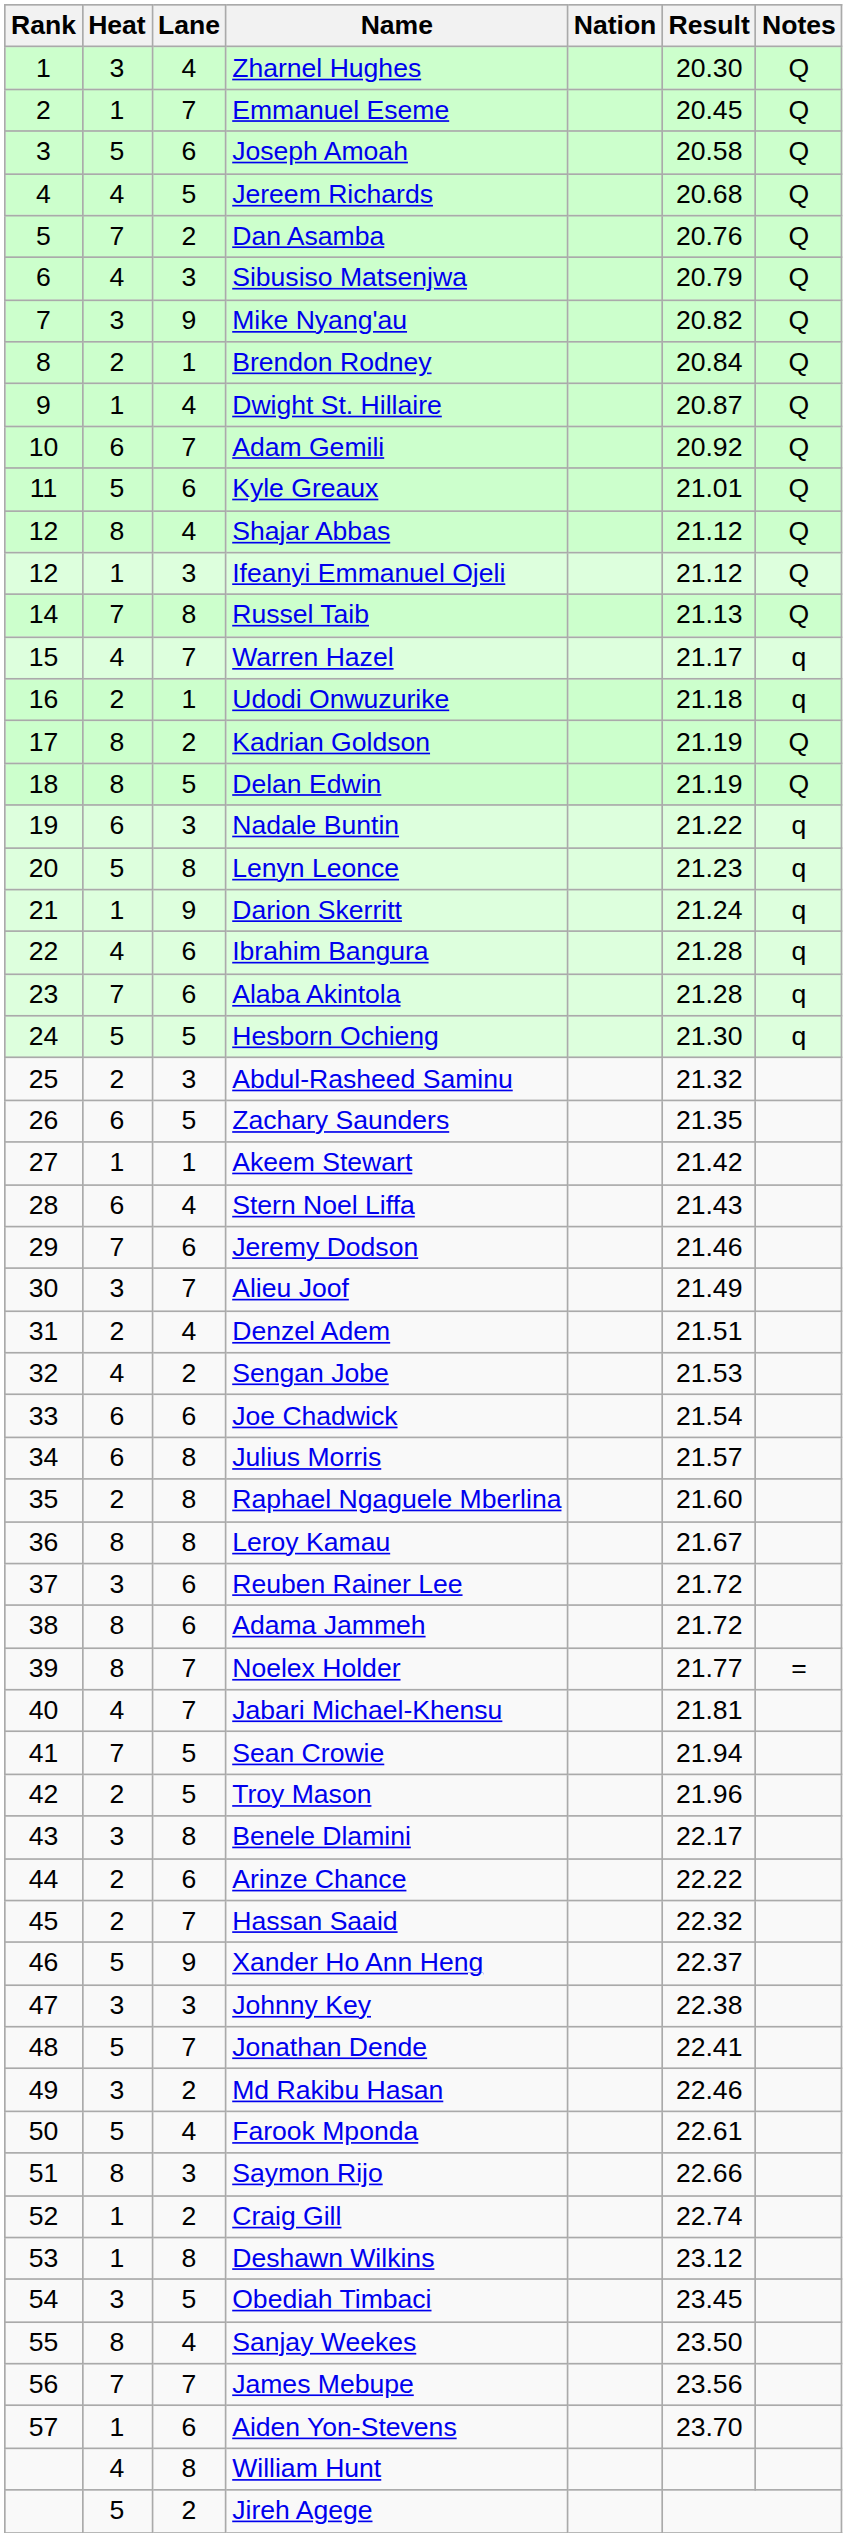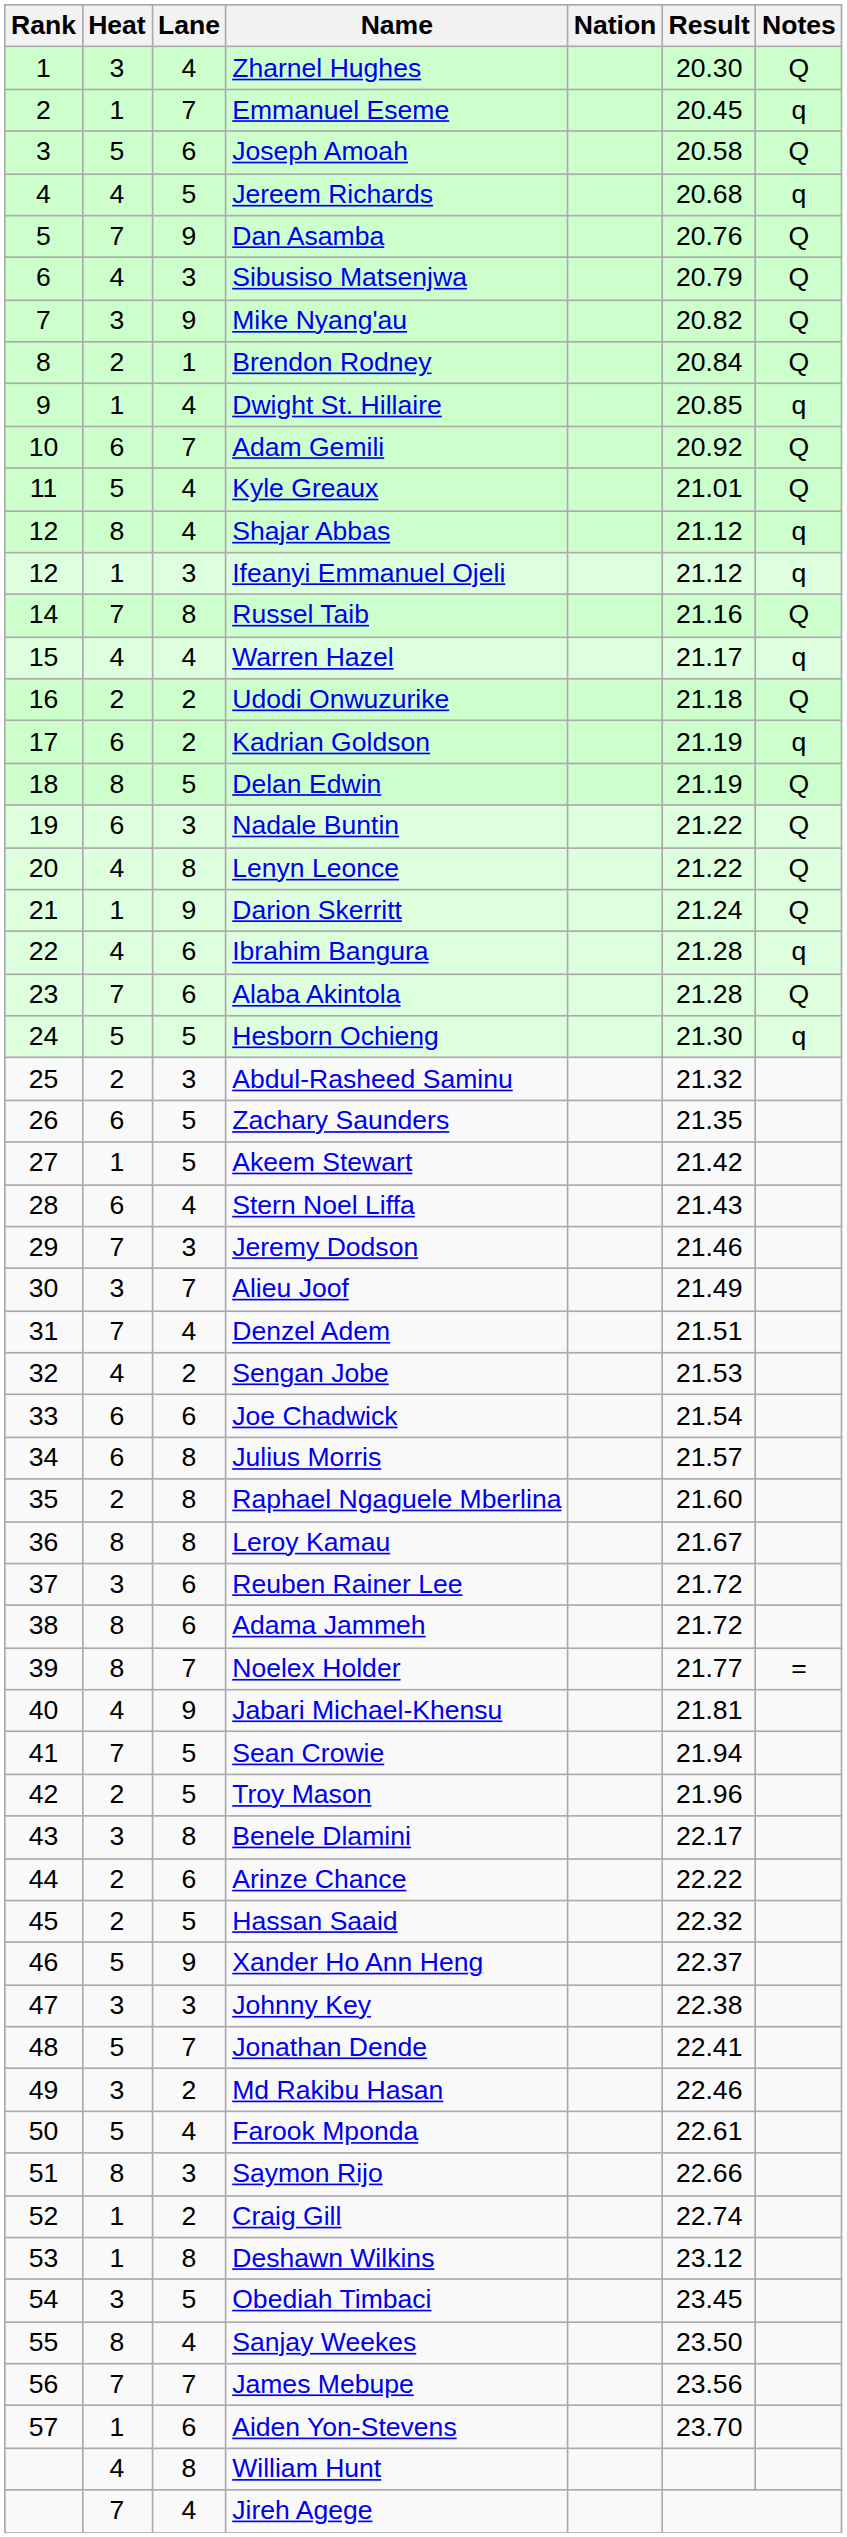 <table class="wikitable sortable" style="text-align:center">
 <tr>
 <th>Rank</th>
 <th>Heat</th>
 <th>Lane</th>
 <th>Name</th>
 <th>Nation</th>
 <th>Result</th>
 <th>Notes</th>
 </tr>
 <tr bgcolor=ccffcc>
 <td>1</td>
 <td>3</td>
 <td>4</td>
 <td align="left"><a href='#'>Zharnel Hughes</a></td>
 <td align="left"></td>
 <td>20.30</td>
 <td>Q</td>
 </tr>
 <tr bgcolor=ccffcc>
 <td>2</td>
 <td>1</td>
 <td>7</td>
 <td align="left"><a href='#'>Emmanuel Eseme</a></td>
 <td align="left"></td>
 <td>20.45</td>
-<td>Q</td>
+<td>q</td>
 </tr>
 <tr bgcolor=ccffcc>
 <td>3</td>
 <td>5</td>
 <td>6</td>
 <td align="left"><a href='#'>Joseph Amoah</a></td>
 <td align="left"></td>
 <td>20.58</td>
 <td>Q</td>
 </tr>
 <tr bgcolor=ccffcc>
 <td>4</td>
 <td>4</td>
 <td>5</td>
 <td align="left"><a href='#'>Jereem Richards</a></td>
 <td align="left"></td>
 <td>20.68</td>
-<td>Q</td>
+<td>q</td>
 </tr>
 <tr bgcolor=ccffcc>
 <td>5</td>
 <td>7</td>
-<td>2</td>
+<td>9</td>
 <td align="left"><a href='#'>Dan Asamba</a></td>
 <td align="left"></td>
 <td>20.76</td>
 <td>Q</td>
 </tr>
 <tr bgcolor=ccffcc>
 <td>6</td>
 <td>4</td>
 <td>3</td>
 <td align="left"><a href='#'>Sibusiso Matsenjwa</a></td>
 <td align="left"></td>
 <td>20.79</td>
 <td>Q</td>
 </tr>
 <tr bgcolor=ccffcc>
 <td>7</td>
 <td>3</td>
 <td>9</td>
 <td align="left"><a href='#'>Mike Nyang'au</a></td>
 <td align="left"></td>
 <td>20.82</td>
 <td>Q</td>
 </tr>
 <tr bgcolor=ccffcc>
 <td>8</td>
 <td>2</td>
 <td>1</td>
 <td align="left"><a href='#'>Brendon Rodney</a></td>
 <td align="left"></td>
 <td>20.84</td>
 <td>Q</td>
 </tr>
 <tr bgcolor=ccffcc>
 <td>9</td>
 <td>1</td>
 <td>4</td>
 <td align="left"><a href='#'>Dwight St. Hillaire</a></td>
 <td align="left"></td>
-<td>20.87</td>
-<td>Q</td>
+<td>20.85</td>
+<td>q</td>
 </tr>
 <tr bgcolor=ccffcc>
 <td>10</td>
 <td>6</td>
 <td>7</td>
 <td align="left"><a href='#'>Adam Gemili</a></td>
 <td align="left"></td>
 <td>20.92</td>
 <td>Q</td>
 </tr>
 <tr bgcolor=ccffcc>
 <td>11</td>
 <td>5</td>
-<td>6</td>
+<td>4</td>
 <td align="left"><a href='#'>Kyle Greaux</a></td>
 <td align="left"></td>
 <td>21.01</td>
 <td>Q</td>
 </tr>
 <tr bgcolor=ccffcc>
 <td>12</td>
 <td>8</td>
 <td>4</td>
 <td align="left"><a href='#'>Shajar Abbas</a></td>
 <td align="left"></td>
 <td>21.12 <br></td>
-<td>Q</td>
+<td>q</td>
 </tr>
 <tr bgcolor=ddffdd>
 <td>12</td>
 <td>1</td>
 <td>3</td>
 <td align="left"><a href='#'>Ifeanyi Emmanuel Ojeli</a></td>
 <td align="left"></td>
 <td>21.12 <br></td>
-<td>Q</td>
+<td>q</td>
 </tr>
 <tr bgcolor=ccffcc>
 <td>14</td>
 <td>7</td>
 <td>8</td>
 <td align="left"><a href='#'>Russel Taib</a></td>
 <td align="left"></td>
-<td>21.13</td>
+<td>21.16</td>
 <td>Q</td>
 </tr>
 <tr bgcolor=ddffdd>
 <td>15</td>
 <td>4</td>
-<td>7</td>
+<td>4</td>
 <td align="left"><a href='#'>Warren Hazel</a></td>
 <td align="left"></td>
 <td>21.17</td>
 <td>q</td>
 </tr>
 <tr bgcolor=ccffcc>
 <td>16</td>
 <td>2</td>
-<td>1</td>
+<td>2</td>
 <td align="left"><a href='#'>Udodi Onwuzurike</a></td>
 <td align="left"></td>
 <td>21.18</td>
-<td>q</td>
+<td>Q</td>
 </tr>
 <tr bgcolor=ccffcc>
 <td>17</td>
-<td>8</td>
+<td>6</td>
 <td>2</td>
 <td align="left"><a href='#'>Kadrian Goldson</a></td>
 <td align="left"></td>
 <td>21.19 <br></td>
-<td>Q</td>
+<td>q</td>
 </tr>
 <tr bgcolor=ccffcc>
 <td>18</td>
 <td>8</td>
 <td>5</td>
 <td align="left"><a href='#'>Delan Edwin</a></td>
 <td align="left"></td>
 <td>21.19 <br></td>
 <td>Q</td>
 </tr>
 <tr bgcolor=ddffdd>
 <td>19</td>
 <td>6</td>
 <td>3</td>
 <td align="left"><a href='#'>Nadale Buntin</a></td>
 <td align="left"></td>
 <td>21.22 <br></td>
-<td>q</td>
+<td>Q</td>
 </tr>
 <tr bgcolor=ddffdd>
 <td>20</td>
-<td>5</td>
+<td>4</td>
 <td>8</td>
 <td align="left"><a href='#'>Lenyn Leonce</a></td>
 <td align="left"></td>
-<td>21.23 <br></td>
-<td>q</td>
+<td>21.22 <br></td>
+<td>Q</td>
 </tr>
 <tr bgcolor=ddffdd>
 <td>21</td>
 <td>1</td>
 <td>9</td>
 <td align="left"><a href='#'>Darion Skerritt</a></td>
 <td align="left"></td>
 <td>21.24</td>
-<td>q</td>
+<td>Q</td>
 </tr>
 <tr bgcolor=ddffdd>
 <td>22</td>
 <td>4</td>
 <td>6</td>
 <td align="left"><a href='#'>Ibrahim Bangura</a></td>
 <td align="left"></td>
 <td>21.28 <br></td>
 <td>q</td>
 </tr>
 <tr bgcolor=ddffdd>
 <td>23</td>
 <td>7</td>
 <td>6</td>
 <td align="left"><a href='#'>Alaba Akintola</a></td>
 <td align="left"></td>
 <td>21.28 <br></td>
-<td>q</td>
+<td>Q</td>
 </tr>
 <tr bgcolor=ddffdd>
 <td>24</td>
 <td>5</td>
 <td>5</td>
 <td align="left"><a href='#'>Hesborn Ochieng</a></td>
 <td align="left"></td>
 <td>21.30</td>
 <td>q</td>
 </tr>
 <tr>
 <td>25</td>
 <td>2</td>
 <td>3</td>
 <td align="left"><a href='#'>Abdul-Rasheed Saminu</a></td>
 <td align="left"></td>
 <td>21.32</td>
 <td></td>
 </tr>
 <tr>
 <td>26</td>
 <td>6</td>
 <td>5</td>
 <td align="left"><a href='#'>Zachary Saunders</a></td>
 <td align="left"></td>
 <td>21.35</td>
 <td></td>
 </tr>
 <tr>
 <td>27</td>
 <td>1</td>
-<td>1</td>
+<td>5</td>
 <td align="left"><a href='#'>Akeem Stewart</a></td>
 <td align="left"></td>
 <td>21.42</td>
 <td></td>
 </tr>
 <tr>
 <td>28</td>
 <td>6</td>
 <td>4</td>
 <td align="left"><a href='#'>Stern Noel Liffa</a></td>
 <td align="left"></td>
 <td>21.43</td>
 <td></td>
 </tr>
 <tr>
 <td>29</td>
 <td>7</td>
-<td>6</td>
+<td>3</td>
 <td align="left"><a href='#'>Jeremy Dodson</a></td>
 <td align="left"></td>
 <td>21.46</td>
 <td></td>
 </tr>
 <tr>
 <td>30</td>
 <td>3</td>
 <td>7</td>
 <td align="left"><a href='#'>Alieu Joof</a></td>
 <td align="left"></td>
 <td>21.49</td>
 <td></td>
 </tr>
 <tr>
 <td>31</td>
-<td>2</td>
+<td>7</td>
 <td>4</td>
 <td align="left"><a href='#'>Denzel Adem</a></td>
 <td align="left"></td>
 <td>21.51</td>
 <td></td>
 </tr>
 <tr>
 <td>32</td>
 <td>4</td>
 <td>2</td>
 <td align="left"><a href='#'>Sengan Jobe</a></td>
 <td align="left"></td>
 <td>21.53</td>
 <td></td>
 </tr>
 <tr>
 <td>33</td>
 <td>6</td>
 <td>6</td>
 <td align="left"><a href='#'>Joe Chadwick</a></td>
 <td align="left"></td>
 <td>21.54</td>
 <td></td>
 </tr>
 <tr>
 <td>34</td>
 <td>6</td>
 <td>8</td>
 <td align="left"><a href='#'>Julius Morris</a></td>
 <td align="left"></td>
 <td>21.57</td>
 <td></td>
 </tr>
 <tr>
 <td>35</td>
 <td>2</td>
 <td>8</td>
 <td align="left"><a href='#'>Raphael Ngaguele Mberlina</a></td>
 <td align="left"></td>
 <td>21.60</td>
 <td></td>
 </tr>
 <tr>
 <td>36</td>
 <td>8</td>
 <td>8</td>
 <td align="left"><a href='#'>Leroy Kamau</a></td>
 <td align="left"></td>
 <td>21.67</td>
 <td></td>
 </tr>
 <tr>
 <td>37</td>
 <td>3</td>
 <td>6</td>
 <td align="left"><a href='#'>Reuben Rainer Lee</a></td>
 <td align="left"></td>
 <td>21.72 <br></td>
 <td></td>
 </tr>
 <tr>
 <td>38</td>
 <td>8</td>
 <td>6</td>
 <td align="left"><a href='#'>Adama Jammeh</a></td>
 <td align="left"></td>
 <td>21.72 <br></td>
 <td></td>
 </tr>
 <tr>
 <td>39</td>
 <td>8</td>
 <td>7</td>
 <td align="left"><a href='#'>Noelex Holder</a></td>
 <td align="left"></td>
 <td>21.77</td>
 <td>=</td>
 </tr>
 <tr>
 <td>40</td>
 <td>4</td>
-<td>7</td>
+<td>9</td>
 <td align="left"><a href='#'>Jabari Michael-Khensu</a></td>
 <td align="left"></td>
 <td>21.81</td>
 <td></td>
 </tr>
 <tr>
 <td>41</td>
 <td>7</td>
 <td>5</td>
 <td align="left"><a href='#'>Sean Crowie</a></td>
 <td align="left"></td>
 <td>21.94</td>
 <td></td>
 </tr>
 <tr>
 <td>42</td>
 <td>2</td>
 <td>5</td>
 <td align="left"><a href='#'>Troy Mason</a></td>
 <td align="left"></td>
 <td>21.96</td>
 <td></td>
 </tr>
 <tr>
 <td>43</td>
 <td>3</td>
 <td>8</td>
 <td align="left"><a href='#'>Benele Dlamini</a></td>
 <td align="left"></td>
 <td>22.17</td>
 <td></td>
 </tr>
 <tr>
 <td>44</td>
 <td>2</td>
 <td>6</td>
 <td align="left"><a href='#'>Arinze Chance</a></td>
 <td align="left"></td>
 <td>22.22</td>
 <td></td>
 </tr>
 <tr>
 <td>45</td>
 <td>2</td>
-<td>7</td>
+<td>5</td>
 <td align="left"><a href='#'>Hassan Saaid</a></td>
 <td align="left"></td>
 <td>22.32</td>
 <td></td>
 </tr>
 <tr>
 <td>46</td>
 <td>5</td>
 <td>9</td>
 <td align="left"><a href='#'>Xander Ho Ann Heng</a></td>
 <td align="left"></td>
 <td>22.37</td>
 <td></td>
 </tr>
 <tr>
 <td>47</td>
 <td>3</td>
 <td>3</td>
 <td align="left"><a href='#'>Johnny Key</a></td>
 <td align="left"></td>
 <td>22.38</td>
 <td></td>
 </tr>
 <tr>
 <td>48</td>
 <td>5</td>
 <td>7</td>
 <td align="left"><a href='#'>Jonathan Dende</a></td>
 <td align="left"></td>
 <td>22.41</td>
 <td></td>
 </tr>
 <tr>
 <td>49</td>
 <td>3</td>
 <td>2</td>
 <td align="left"><a href='#'>Md Rakibu Hasan</a></td>
 <td align="left"></td>
 <td>22.46</td>
 <td></td>
 </tr>
 <tr>
 <td>50</td>
 <td>5</td>
 <td>4</td>
 <td align="left"><a href='#'>Farook Mponda</a></td>
 <td align="left"></td>
 <td>22.61</td>
 <td></td>
 </tr>
 <tr>
 <td>51</td>
 <td>8</td>
 <td>3</td>
 <td align="left"><a href='#'>Saymon Rijo</a></td>
 <td align="left"></td>
 <td>22.66</td>
 <td></td>
 </tr>
 <tr>
 <td>52</td>
 <td>1</td>
 <td>2</td>
 <td align="left"><a href='#'>Craig Gill</a></td>
 <td align="left"></td>
 <td>22.74</td>
 <td></td>
 </tr>
 <tr>
 <td>53</td>
 <td>1</td>
 <td>8</td>
 <td align="left"><a href='#'>Deshawn Wilkins</a></td>
 <td align="left"></td>
 <td>23.12</td>
 <td></td>
 </tr>
 <tr>
 <td>54</td>
 <td>3</td>
 <td>5</td>
 <td align="left"><a href='#'>Obediah Timbaci</a></td>
 <td align="left"></td>
 <td>23.45</td>
 <td></td>
 </tr>
 <tr>
 <td>55</td>
 <td>8</td>
 <td>4</td>
 <td align="left"><a href='#'>Sanjay Weekes</a></td>
 <td align="left"></td>
 <td>23.50</td>
 <td></td>
 </tr>
 <tr>
 <td>56</td>
 <td>7</td>
 <td>7</td>
 <td align="left"><a href='#'>James Mebupe</a></td>
 <td align="left"></td>
 <td>23.56</td>
 <td></td>
 </tr>
 <tr>
 <td>57</td>
 <td>1</td>
 <td>6</td>
 <td align="left"><a href='#'>Aiden Yon-Stevens</a></td>
 <td align="left"></td>
 <td>23.70</td>
 <td></td>
 </tr>
 <tr>
 <td></td>
 <td>4</td>
 <td>8</td>
 <td align="left"><a href='#'>William Hunt</a></td>
 <td align="left"></td>
 <td></td>
 <td></td>
 </tr>
 <tr>
 <td></td>
-<td>5</td>
-<td>2</td>
+<td>7</td>
+<td>4</td>
 <td align="left"><a href='#'>Jireh Agege</a></td>
 <td align="left"></td>
 <td colspan=2></td>
 </tr>
 </table>
